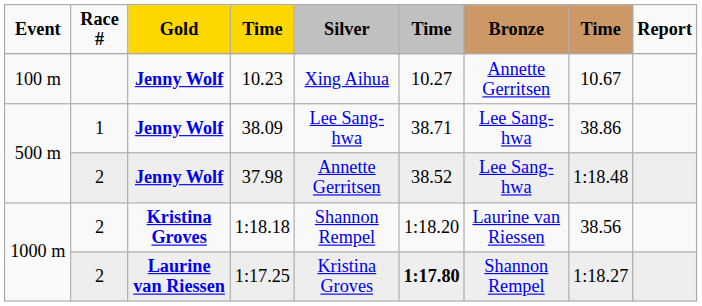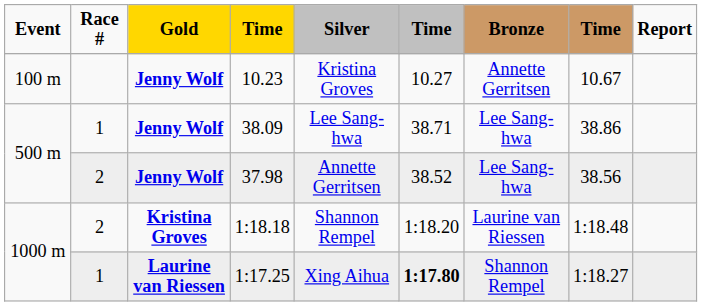 <table class="wikitable">
 <tr>
 <td width="80" align="center"><strong>Event</strong></td>
 <td width="65" align="center"><strong>Race #</strong></td>
 <td width="150" bgcolor="gold" align="center"><strong>Gold</strong></td>
 <td width="50" bgcolor="gold" align="center"><strong>Time</strong></td>
 <td width="150" bgcolor="silver" align="center"><strong>Silver</strong></td>
 <td width="50" bgcolor="silver" align="center"><strong>Time</strong></td>
 <td width="150" bgcolor="#CC9966" align="center"><strong>Bronze</strong></td>
 <td width="50" bgcolor="#CC9966" align="center"><strong>Time</strong></td>
 <td width="50" align="center"><strong>Report</strong></td>
 </tr>
 <tr bgcolor="#cccccc">
 </tr>
 <tr>
 <td align="center">100 m</td>
 <td align="center"></td>
 <td align="center"><strong><a href='#'>Jenny Wolf</a></strong><br><small></small></td>
 <td align="center">10.23</td>
-<td align="center"><a href='#'>Xing Aihua</a><br><small></small></td>
+<td align="center"><a href='#'>Kristina Groves</a><br><small></small></td>
 <td align="center">10.27</td>
 <td align="center"><a href='#'>Annette Gerritsen</a><br><small></small></td>
 <td align="center">10.67</td>
 <td align="center"></td>
 </tr>
 <tr>
 <td rowspan=2 align="center">500 m</td>
 <td align="center">1</td>
 <td align="center"><strong><a href='#'>Jenny Wolf</a></strong><br><small></small></td>
 <td align="center">38.09</td>
 <td align="center"><a href='#'>Lee Sang-hwa</a><br><small></small></td>
 <td align="center">38.71</td>
 <td align="center"><a href='#'>Lee Sang-hwa</a><br><small></small></td>
 <td align="center">38.86</td>
 <td align="center"></td>
 </tr>
 <tr bgcolor="#eeeeee">
 <td align="center">2</td>
 <td align="center"><strong><a href='#'>Jenny Wolf</a></strong><br><small></small></td>
 <td align="center">37.98</td>
 <td align="center"><a href='#'>Annette Gerritsen</a><br><small></small></td>
 <td align="center">38.52</td>
 <td align="center"><a href='#'>Lee Sang-hwa</a><br><small></small></td>
-<td align="center">1:18.48</td>
+<td align="center">38.56</td>
 <td align="center"></td>
 </tr>
 <tr>
 <td rowspan=2 align="center">1000 m</td>
 <td align="center">2</td>
 <td align="center"><strong><a href='#'>Kristina Groves</a></strong><br><small></small></td>
 <td align="center">1:18.18</td>
 <td align="center"><a href='#'>Shannon Rempel</a><br><small></small></td>
 <td align="center">1:18.20</td>
 <td align="center"><a href='#'>Laurine van Riessen</a><br><small></small></td>
-<td align="center">38.56</td>
+<td align="center">1:18.48</td>
 <td align="center"></td>
 </tr>
 <tr bgcolor="#eeeeee">
-<td align="center">2</td>
+<td align="center">1</td>
 <td align="center"><strong><a href='#'>Laurine van Riessen</a></strong><br><small></small></td>
 <td align="center">1:17.25</td>
-<td align="center"><a href='#'>Kristina Groves</a><br><small></small></td>
+<td align="center"><a href='#'>Xing Aihua</a><br><small></small></td>
 <td align="center"><strong>1:17.80</strong></td>
 <td align="center"><a href='#'>Shannon Rempel</a><br><small></small></td>
 <td align="center">1:18.27</td>
 <td align="center"></td>
 </tr>
 </table>
